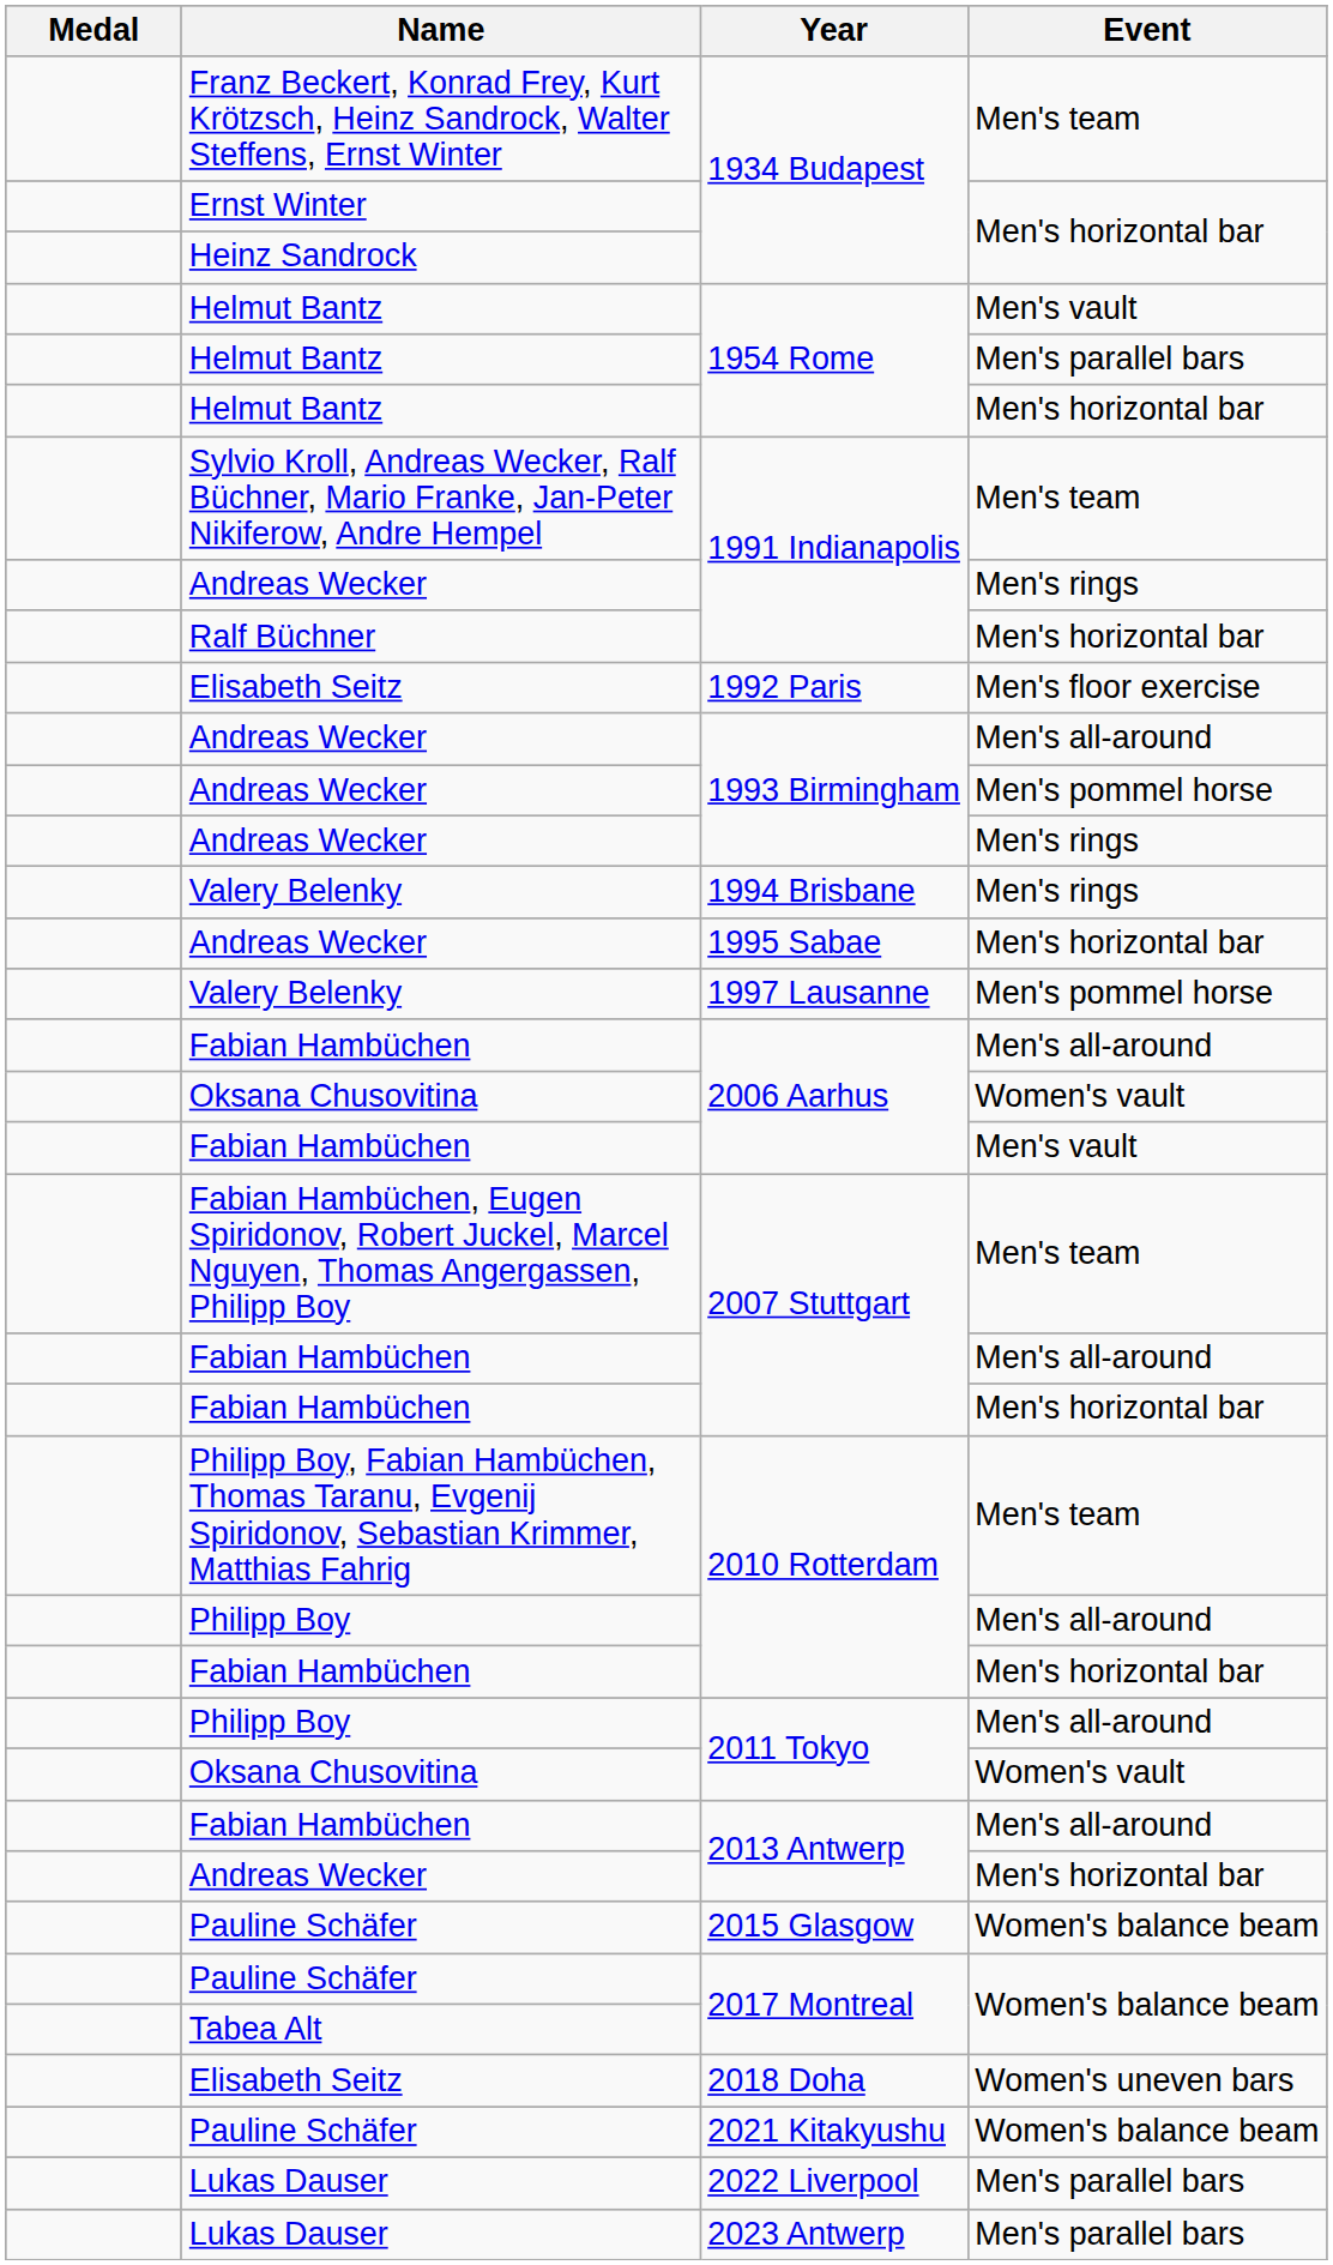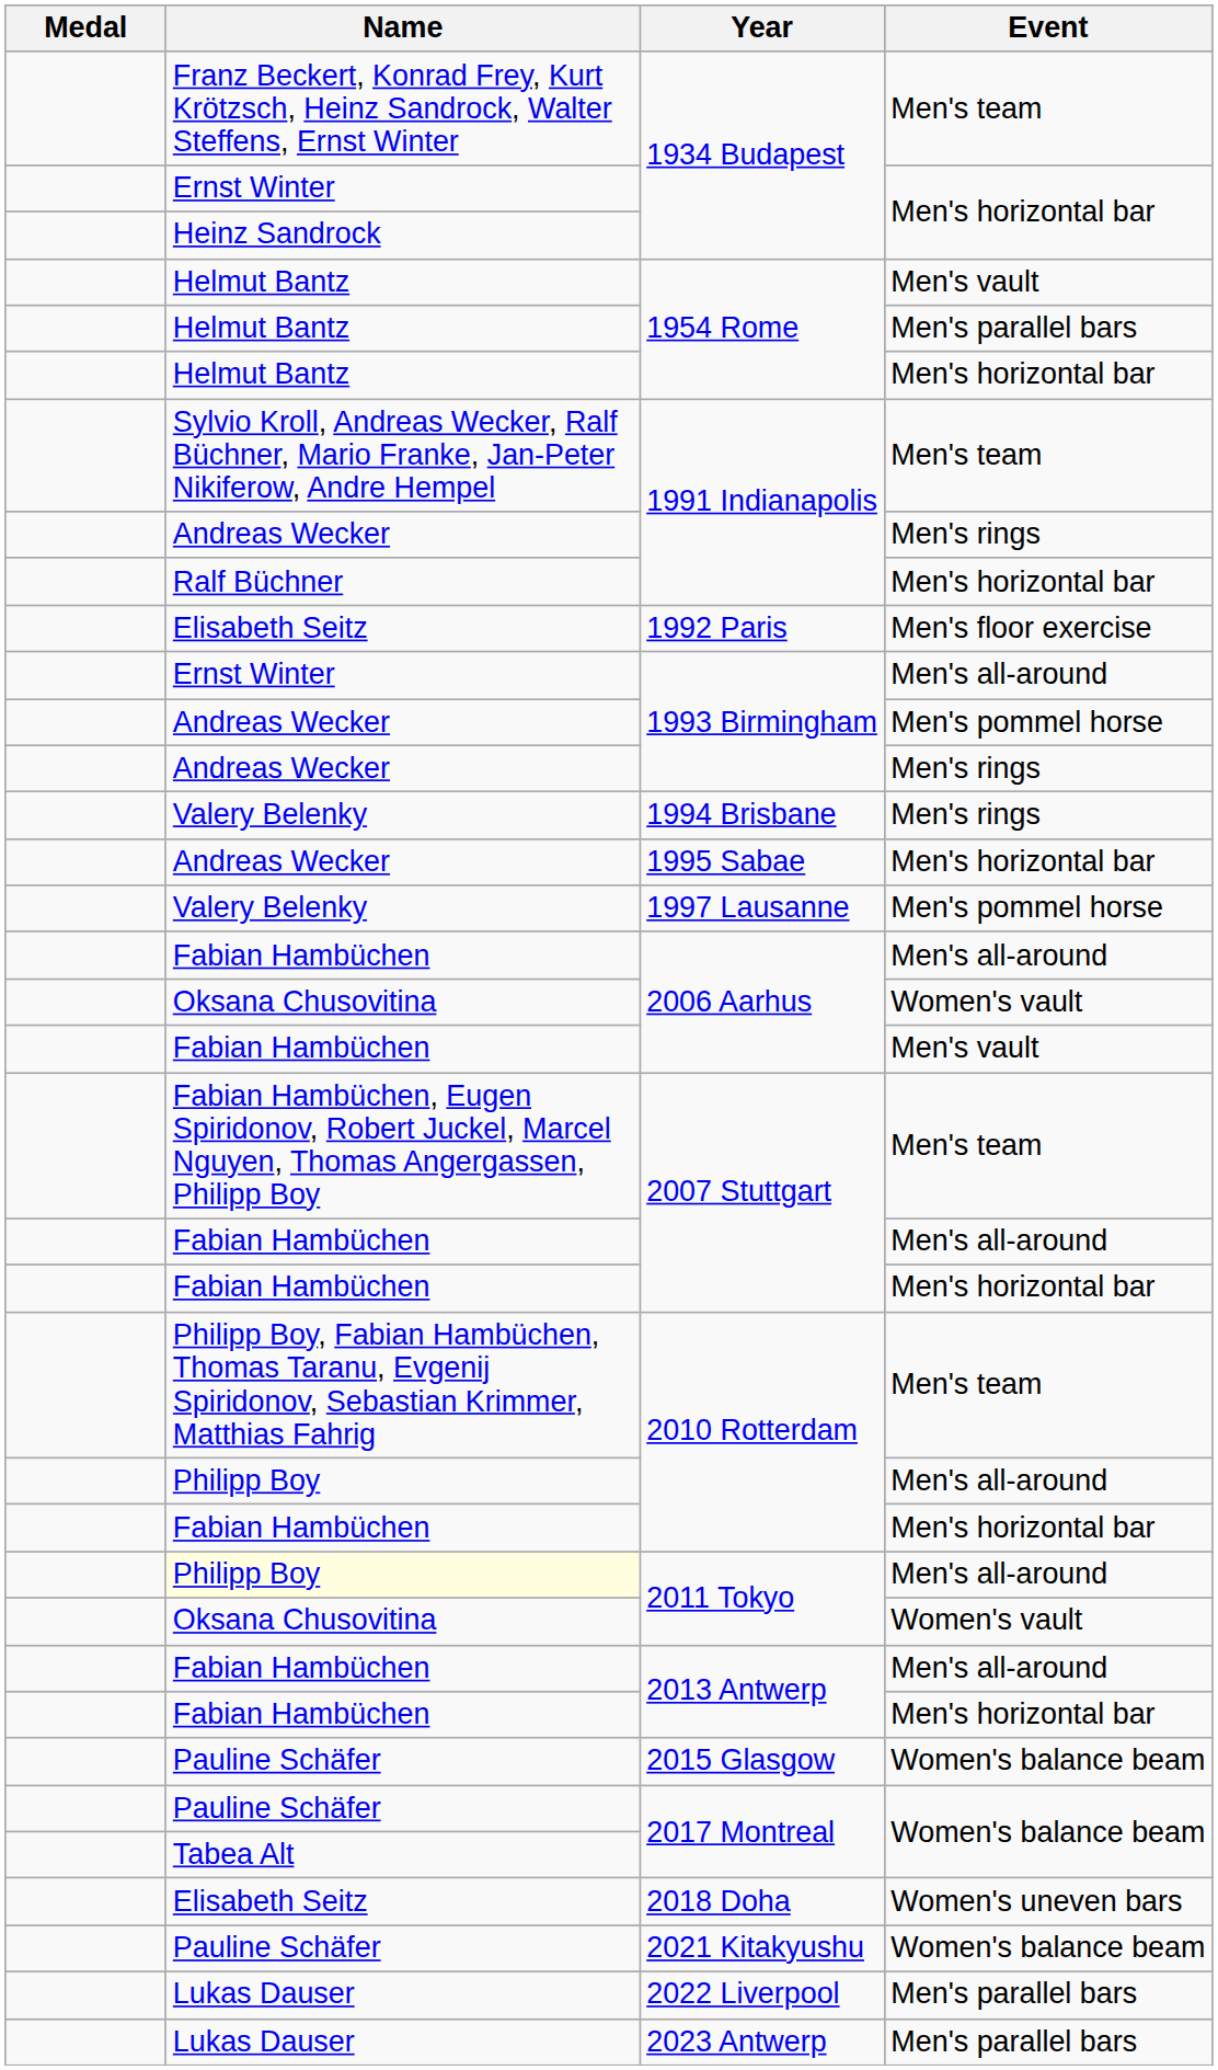 <table class="wikitable sortable">
 <tr>
 <th style="width:5em;">Medal</th>
 <th width=250>Name</th>
 <th>Year</th>
 <th>Event</th>
 </tr>
 <tr>
 <td></td>
 <td><a href='#'>Franz Beckert</a>, <a href='#'>Konrad Frey</a>, <a href='#'>Kurt Krötzsch</a>, <a href='#'>Heinz Sandrock</a>, <a href='#'>Walter Steffens</a>, <a href='#'>Ernst Winter</a></td>
 <td rowspan="3"> <a href='#'>1934 Budapest</a></td>
 <td>Men's team</td>
 </tr>
 <tr>
 <td></td>
 <td><a href='#'>Ernst Winter</a></td>
 <td rowspan="2">Men's horizontal bar</td>
 </tr>
 <tr>
 <td></td>
 <td><a href='#'>Heinz Sandrock</a></td>
 </tr>
 <tr>
 <td></td>
 <td><a href='#'>Helmut Bantz</a></td>
 <td rowspan="3"> <a href='#'>1954 Rome</a></td>
 <td>Men's vault</td>
 </tr>
 <tr>
 <td></td>
 <td><a href='#'>Helmut Bantz</a></td>
 <td>Men's parallel bars</td>
 </tr>
 <tr>
 <td></td>
 <td><a href='#'>Helmut Bantz</a></td>
 <td>Men's horizontal bar</td>
 </tr>
 <tr>
 <td></td>
 <td><a href='#'>Sylvio Kroll</a>, <a href='#'>Andreas Wecker</a>, <a href='#'>Ralf Büchner</a>, <a href='#'>Mario Franke</a>, <a href='#'>Jan-Peter Nikiferow</a>, <a href='#'>Andre Hempel</a></td>
 <td rowspan="3"> <a href='#'>1991 Indianapolis</a></td>
 <td>Men's team</td>
 </tr>
 <tr>
 <td></td>
 <td><a href='#'>Andreas Wecker</a></td>
 <td>Men's rings</td>
 </tr>
 <tr>
 <td></td>
 <td><a href='#'>Ralf Büchner</a></td>
 <td>Men's horizontal bar</td>
 </tr>
 <tr>
 <td></td>
 <td><a href='#'>Elisabeth Seitz</a></td>
 <td> <a href='#'>1992 Paris</a></td>
 <td>Men's floor exercise</td>
 </tr>
 <tr>
 <td></td>
-<td><a href='#'>Andreas Wecker</a></td>
+<td><a href='#'>Ernst Winter</a></td>
 <td rowspan="3"> <a href='#'>1993 Birmingham</a></td>
 <td>Men's all-around</td>
 </tr>
 <tr>
 <td></td>
 <td><a href='#'>Andreas Wecker</a></td>
 <td>Men's pommel horse</td>
 </tr>
 <tr>
 <td></td>
 <td><a href='#'>Andreas Wecker</a></td>
 <td>Men's rings</td>
 </tr>
 <tr>
 <td></td>
 <td><a href='#'>Valery Belenky</a></td>
 <td> <a href='#'>1994 Brisbane</a></td>
 <td>Men's rings</td>
 </tr>
 <tr>
 <td></td>
 <td><a href='#'>Andreas Wecker</a></td>
 <td> <a href='#'>1995 Sabae</a></td>
 <td>Men's horizontal bar</td>
 </tr>
 <tr>
 <td></td>
 <td><a href='#'>Valery Belenky</a></td>
 <td> <a href='#'>1997 Lausanne</a></td>
 <td>Men's pommel horse</td>
 </tr>
 <tr>
 <td></td>
 <td><a href='#'>Fabian Hambüchen</a></td>
 <td rowspan="3"> <a href='#'>2006 Aarhus</a></td>
 <td>Men's all-around</td>
 </tr>
 <tr>
 <td></td>
 <td><a href='#'>Oksana Chusovitina</a></td>
 <td>Women's vault</td>
 </tr>
 <tr>
 <td></td>
 <td><a href='#'>Fabian Hambüchen</a></td>
 <td>Men's vault</td>
 </tr>
 <tr>
 <td></td>
 <td><a href='#'>Fabian Hambüchen</a>, <a href='#'>Eugen Spiridonov</a>, <a href='#'>Robert Juckel</a>, <a href='#'>Marcel Nguyen</a>, <a href='#'>Thomas Angergassen</a>, <a href='#'>Philipp Boy</a></td>
 <td rowspan="3"> <a href='#'>2007 Stuttgart</a></td>
 <td>Men's team</td>
 </tr>
 <tr>
 <td></td>
 <td><a href='#'>Fabian Hambüchen</a></td>
 <td>Men's all-around</td>
 </tr>
 <tr>
 <td></td>
 <td><a href='#'>Fabian Hambüchen</a></td>
 <td>Men's horizontal bar</td>
 </tr>
 <tr>
 <td></td>
 <td><a href='#'>Philipp Boy</a>, <a href='#'>Fabian Hambüchen</a>, <a href='#'>Thomas Taranu</a>, <a href='#'>Evgenij Spiridonov</a>, <a href='#'>Sebastian Krimmer</a>, <a href='#'>Matthias Fahrig</a></td>
 <td rowspan="3"> <a href='#'>2010 Rotterdam</a></td>
 <td>Men's team</td>
 </tr>
 <tr>
 <td></td>
 <td><a href='#'>Philipp Boy</a></td>
 <td>Men's all-around</td>
 </tr>
 <tr>
 <td></td>
 <td><a href='#'>Fabian Hambüchen</a></td>
 <td>Men's horizontal bar</td>
 </tr>
 <tr>
 <td></td>
-<td><a href='#'>Philipp Boy</a></td>
+<td style="background: lightyellow;"><a href='#'>Philipp Boy</a></td>
 <td rowspan="2"> <a href='#'>2011 Tokyo</a></td>
 <td>Men's all-around</td>
 </tr>
 <tr>
 <td></td>
 <td><a href='#'>Oksana Chusovitina</a></td>
 <td>Women's vault</td>
 </tr>
 <tr>
 <td></td>
 <td><a href='#'>Fabian Hambüchen</a></td>
 <td rowspan="2"> <a href='#'>2013 Antwerp</a></td>
 <td>Men's all-around</td>
 </tr>
 <tr>
 <td></td>
-<td><a href='#'>Andreas Wecker</a></td>
+<td><a href='#'>Fabian Hambüchen</a></td>
 <td>Men's horizontal bar</td>
 </tr>
 <tr>
 <td></td>
 <td><a href='#'>Pauline Schäfer</a></td>
 <td> <a href='#'>2015 Glasgow</a></td>
 <td>Women's balance beam</td>
 </tr>
 <tr>
 <td></td>
 <td><a href='#'>Pauline Schäfer</a></td>
 <td rowspan="2"> <a href='#'>2017 Montreal</a></td>
 <td rowspan="2">Women's balance beam</td>
 </tr>
 <tr>
 <td></td>
 <td><a href='#'>Tabea Alt</a></td>
 </tr>
 <tr>
 <td></td>
 <td><a href='#'>Elisabeth Seitz</a></td>
 <td> <a href='#'>2018 Doha</a></td>
 <td>Women's uneven bars</td>
 </tr>
 <tr>
 <td></td>
 <td><a href='#'>Pauline Schäfer</a></td>
 <td> <a href='#'>2021 Kitakyushu</a></td>
 <td>Women's balance beam</td>
 </tr>
 <tr>
 <td></td>
 <td><a href='#'>Lukas Dauser</a></td>
 <td> <a href='#'>2022 Liverpool</a></td>
 <td>Men's parallel bars</td>
 </tr>
 <tr>
 <td></td>
 <td><a href='#'>Lukas Dauser</a></td>
 <td> <a href='#'>2023 Antwerp</a></td>
 <td>Men's parallel bars</td>
 </tr>
 </table>
